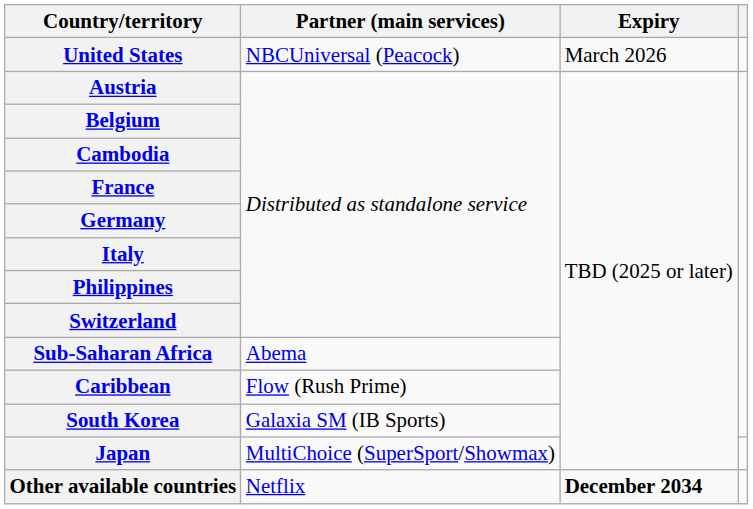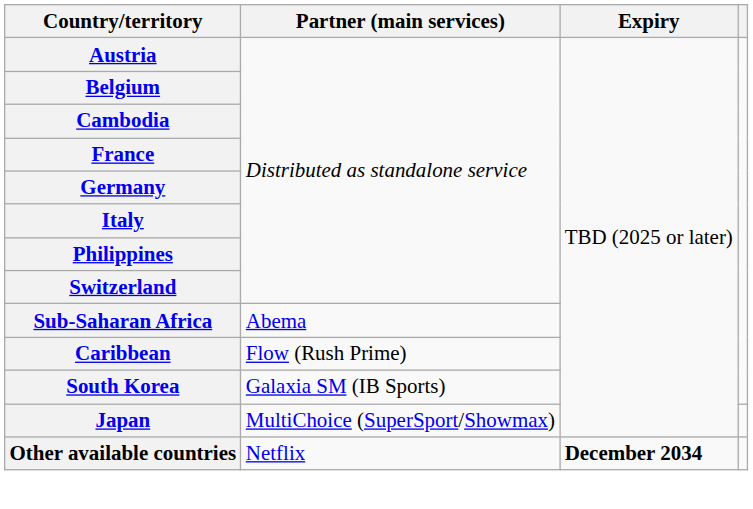 <table class="wikitable sortable plainrowheaders" id="local partners">
 <tr>
 <th scope="col">Country/territory</th>
 <th scope="col">Partner (main services)</th>
 <th scope="col">Expiry</th>
 <th scope="col"></th>
-</tr>
-<tr>
-<th scope="row"><a href='#'>United States</a></th>
-<td><a href='#'>NBCUniversal</a> (<a href='#'>Peacock</a>)</td>
-<td>March 2026</td>
-<td></td>
 </tr>
 <tr>
 <th scope="row"><a href='#'>Austria</a></th>
 <td rowspan="8"><em>Distributed as standalone service</em></td>
 <td rowspan="12">TBD (2025 or later)</td>
 <td rowspan="11"></td>
 </tr>
 <tr>
 <th scope="row"><a href='#'>Belgium</a></th>
 </tr>
 <tr>
 <th scope="row"><a href='#'>Cambodia</a></th>
 </tr>
 <tr>
 <th scope="row"><a href='#'>France</a></th>
 </tr>
 <tr>
 <th scope="row"><a href='#'>Germany</a></th>
 </tr>
 <tr>
 <th scope="row"><a href='#'>Italy</a></th>
 </tr>
 <tr>
 <th scope="row"><a href='#'>Philippines</a></th>
 </tr>
 <tr>
 <th scope="row"><a href='#'>Switzerland</a></th>
 </tr>
 <tr>
 <th scope="row"><a href='#'>Sub-Saharan Africa</a></th>
 <td><a href='#'>Abema</a></td>
 </tr>
 <tr>
 <th scope="row"><a href='#'>Caribbean</a></th>
 <td><a href='#'>Flow</a> (Rush Prime)</td>
 </tr>
 <tr>
 <th scope="row"><a href='#'>South Korea</a></th>
 <td><a href='#'>Galaxia SM</a> (IB Sports)</td>
 </tr>
 <tr>
 <th scope="row"><a href='#'>Japan</a></th>
 <td><a href='#'>MultiChoice</a> (<a href='#'>SuperSport</a>/<a href='#'>Showmax</a>)</td>
 <td></td>
 </tr>
 <tr>
 <th scope="row">Other available countries</th>
 <td><a href='#'>Netflix</a></td>
 <td><strong>December 2034</strong></td>
 <td></td>
 </tr>
 </table>
